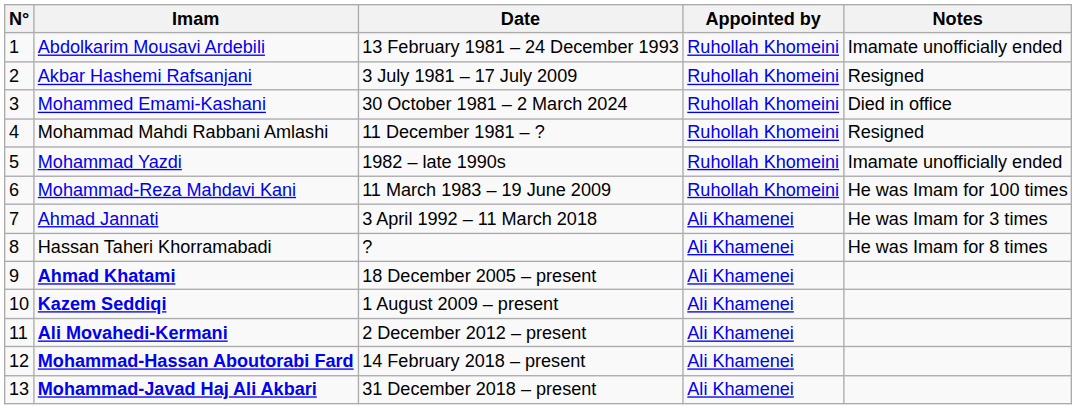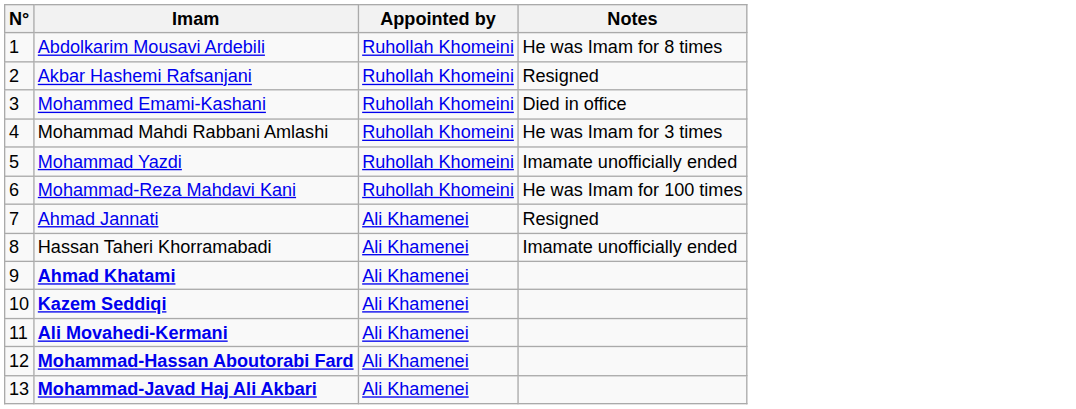 <table class="wikitable" style="font-size: 85%;">
 <tr>
 <th>N°</th>
 <th>Imam</th>
-<th>Date</th>
 <th>Appointed by</th>
 <th>Notes</th>
 </tr>
 <tr>
 <td>1</td>
 <td><a href='#'>Abdolkarim Mousavi Ardebili</a></td>
-<td>13 February 1981 – 24 December 1993</td>
 <td><a href='#'>Ruhollah Khomeini</a></td>
-<td>Imamate unofficially ended</td>
+<td>He was Imam for 8 times</td>
 </tr>
 <tr>
 <td>2</td>
 <td><a href='#'>Akbar Hashemi Rafsanjani</a></td>
-<td>3 July 1981 – 17 July 2009</td>
 <td><a href='#'>Ruhollah Khomeini</a></td>
 <td>Resigned</td>
 </tr>
 <tr>
 <td>3</td>
 <td><a href='#'>Mohammed Emami-Kashani</a></td>
-<td>30 October 1981 – 2 March 2024</td>
 <td><a href='#'>Ruhollah Khomeini</a></td>
 <td>Died in office</td>
 </tr>
 <tr>
 <td>4</td>
 <td>Mohammad Mahdi Rabbani Amlashi</td>
-<td>11 December 1981 – ?</td>
 <td><a href='#'>Ruhollah Khomeini</a></td>
-<td>Resigned</td>
+<td>He was Imam for 3 times</td>
 </tr>
 <tr>
 <td>5</td>
 <td><a href='#'>Mohammad Yazdi</a></td>
-<td>1982 – late 1990s</td>
 <td><a href='#'>Ruhollah Khomeini</a></td>
 <td>Imamate unofficially ended</td>
 </tr>
 <tr>
 <td>6</td>
 <td><a href='#'>Mohammad-Reza Mahdavi Kani</a></td>
-<td>11 March 1983 – 19 June 2009</td>
 <td><a href='#'>Ruhollah Khomeini</a></td>
 <td>He was Imam for 100 times</td>
 </tr>
 <tr>
 <td>7</td>
 <td><a href='#'>Ahmad Jannati</a></td>
-<td>3 April 1992 – 11 March 2018</td>
 <td><a href='#'>Ali Khamenei</a></td>
-<td>He was Imam for 3 times</td>
+<td>Resigned</td>
 </tr>
 <tr>
 <td>8</td>
 <td>Hassan Taheri Khorramabadi</td>
-<td>?</td>
 <td><a href='#'>Ali Khamenei</a></td>
-<td>He was Imam for 8 times</td>
+<td>Imamate unofficially ended</td>
 </tr>
 <tr>
 <td>9</td>
 <td><strong><a href='#'>Ahmad Khatami</a></strong></td>
-<td>18 December 2005 – present</td>
 <td><a href='#'>Ali Khamenei</a></td>
 <td></td>
 </tr>
 <tr>
 <td>10</td>
 <td><strong><a href='#'>Kazem Seddiqi</a></strong></td>
-<td>1 August 2009 – present</td>
 <td><a href='#'>Ali Khamenei</a></td>
 <td></td>
 </tr>
 <tr>
 <td>11</td>
 <td><strong><a href='#'>Ali Movahedi-Kermani</a></strong></td>
-<td>2 December 2012 – present</td>
 <td><a href='#'>Ali Khamenei</a></td>
 <td></td>
 </tr>
 <tr>
 <td>12</td>
 <td><strong><a href='#'>Mohammad-Hassan Aboutorabi Fard</a></strong></td>
-<td>14 February 2018 – present</td>
 <td><a href='#'>Ali Khamenei</a></td>
 <td></td>
 </tr>
 <tr>
 <td>13</td>
 <td><strong><a href='#'>Mohammad-Javad Haj Ali Akbari</a></strong></td>
-<td>31 December 2018 – present</td>
 <td><a href='#'>Ali Khamenei</a></td>
 <td></td>
 </tr>
 </table>
